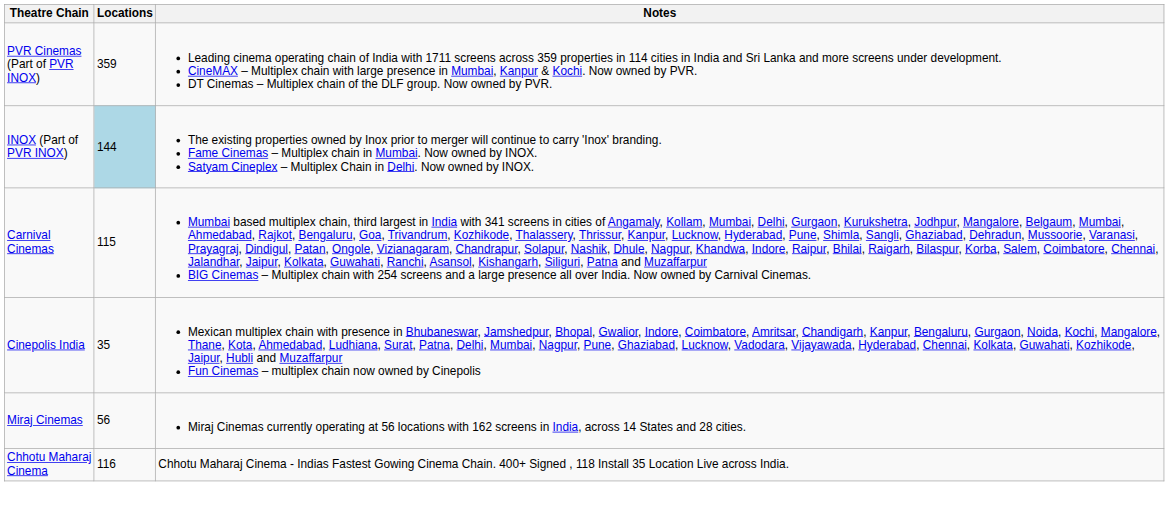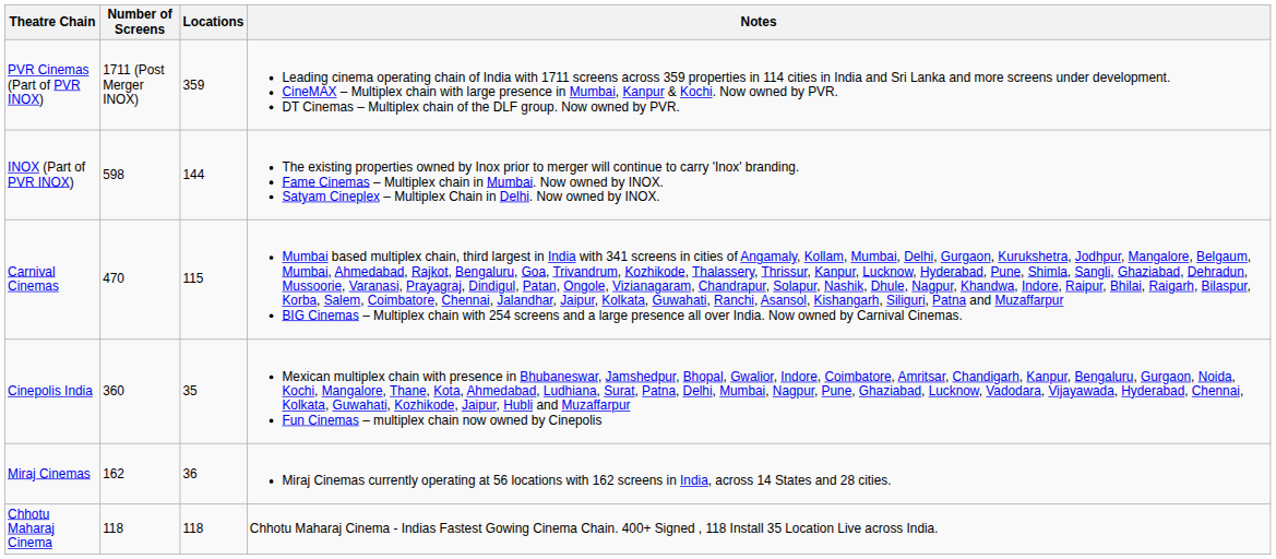 <table class="wikitable sortable">
 <tr>
 <th><strong>Theatre Chain</strong></th>
+<th><strong>Number of Screens</strong></th>
 <th><strong>Locations</strong></th>
 <th>Notes</th>
 </tr>
 <tr>
 <td><a href='#'>PVR Cinemas</a> (Part of <a href='#'>PVR INOX</a>)</td>
+<td>1711 (Post Merger INOX)</td>
 <td>359</td>
 <td><br><ul><li>Leading cinema operating chain of India with 1711 screens across 359 properties in 114 cities in India and Sri Lanka and more screens under development.</li><li><a href='#'>CineMAX</a> – Multiplex chain with large presence in <a href='#'>Mumbai</a>, <a href='#'>Kanpur</a> & <a href='#'>Kochi</a>. Now owned by PVR.</li><li>DT Cinemas – Multiplex chain of the DLF group. Now owned by PVR.</li></ul></td>
 </tr>
 <tr>
 <td><a href='#'>INOX</a> (Part of <a href='#'>PVR INOX</a>)</td>
-<td style="background: lightblue;">144</td>
+<td>598</td>
+<td>144</td>
 <td><br><ul><li>The existing properties owned by Inox prior to merger will continue to carry 'Inox' branding.</li><li><a href='#'>Fame Cinemas</a>  – Multiplex chain in <a href='#'>Mumbai</a>. Now owned by INOX.</li><li><a href='#'>Satyam Cineplex</a> – Multiplex Chain in <a href='#'>Delhi</a>. Now owned by INOX.</li></ul></td>
 </tr>
 <tr>
 <td><a href='#'>Carnival Cinemas</a></td>
+<td>470</td>
 <td>115</td>
 <td><br><ul><li><a href='#'>Mumbai</a> based multiplex chain, third largest in <a href='#'>India</a> with 341 screens in cities of <a href='#'>Angamaly</a>, <a href='#'>Kollam</a>, <a href='#'>Mumbai</a>, <a href='#'>Delhi</a>, <a href='#'>Gurgaon</a>, <a href='#'>Kurukshetra</a>, <a href='#'>Jodhpur</a>, <a href='#'>Mangalore</a>, <a href='#'>Belgaum</a>, <a href='#'>Mumbai</a>, <a href='#'>Ahmedabad</a>, <a href='#'>Rajkot</a>, <a href='#'>Bengaluru</a>, <a href='#'>Goa</a>, <a href='#'>Trivandrum</a>, <a href='#'>Kozhikode</a>, <a href='#'>Thalassery</a>, <a href='#'>Thrissur</a>, <a href='#'>Kanpur</a>, <a href='#'>Lucknow</a>, <a href='#'>Hyderabad</a>, <a href='#'>Pune</a>, <a href='#'>Shimla</a>, <a href='#'>Sangli</a>, <a href='#'>Ghaziabad</a>, <a href='#'>Dehradun</a>, <a href='#'>Mussoorie</a>, <a href='#'>Varanasi</a>, <a href='#'>Prayagraj</a>, <a href='#'>Dindigul</a>, <a href='#'>Patan</a>, <a href='#'>Ongole</a>, <a href='#'>Vizianagaram</a>, <a href='#'>Chandrapur</a>, <a href='#'>Solapur</a>, <a href='#'>Nashik</a>, <a href='#'>Dhule</a>, <a href='#'>Nagpur</a>, <a href='#'>Khandwa</a>, <a href='#'>Indore</a>, <a href='#'>Raipur</a>, <a href='#'>Bhilai</a>, <a href='#'>Raigarh</a>, <a href='#'>Bilaspur</a>, <a href='#'>Korba</a>, <a href='#'>Salem</a>, <a href='#'>Coimbatore</a>, <a href='#'>Chennai</a>, <a href='#'>Jalandhar</a>, <a href='#'>Jaipur</a>, <a href='#'>Kolkata</a>, <a href='#'>Guwahati</a>, <a href='#'>Ranchi</a>, <a href='#'>Asansol</a>, <a href='#'>Kishangarh</a>, <a href='#'>Siliguri</a>, <a href='#'>Patna</a> and <a href='#'>Muzaffarpur</a></li><li><a href='#'>BIG Cinemas</a> – Multiplex chain with 254 screens and a large presence all over India. Now owned by Carnival Cinemas.</li></ul></td>
 </tr>
 <tr>
 <td><a href='#'>Cinepolis India</a></td>
+<td>360</td>
 <td>35</td>
 <td><br><ul><li>Mexican multiplex chain with presence in <a href='#'>Bhubaneswar</a>, <a href='#'>Jamshedpur</a>, <a href='#'>Bhopal</a>, <a href='#'>Gwalior</a>, <a href='#'>Indore</a>, <a href='#'>Coimbatore</a>, <a href='#'>Amritsar</a>, <a href='#'>Chandigarh</a>, <a href='#'>Kanpur</a>, <a href='#'>Bengaluru</a>, <a href='#'>Gurgaon</a>, <a href='#'>Noida</a>, <a href='#'>Kochi</a>, <a href='#'>Mangalore</a>, <a href='#'>Thane</a>, <a href='#'>Kota</a>, <a href='#'>Ahmedabad</a>, <a href='#'>Ludhiana</a>, <a href='#'>Surat</a>, <a href='#'>Patna</a>, <a href='#'>Delhi</a>, <a href='#'>Mumbai</a>, <a href='#'>Nagpur</a>, <a href='#'>Pune</a>, <a href='#'>Ghaziabad</a>, <a href='#'>Lucknow</a>, <a href='#'>Vadodara</a>, <a href='#'>Vijayawada</a>, <a href='#'>Hyderabad</a>, <a href='#'>Chennai</a>, <a href='#'>Kolkata</a>, <a href='#'>Guwahati</a>, <a href='#'>Kozhikode</a>, <a href='#'>Jaipur</a>, <a href='#'>Hubli</a> and <a href='#'>Muzaffarpur</a></li><li><a href='#'>Fun Cinemas</a> – multiplex chain now owned by Cinepolis</li></ul></td>
 </tr>
 <tr>
 <td><a href='#'>Miraj Cinemas</a></td>
-<td>56</td>
+<td>162</td>
+<td>36</td>
 <td><br><ul><li>Miraj Cinemas currently operating at 56 locations with 162 screens in <a href='#'>India</a>, across 14 States and 28 cities.</li></ul></td>
 </tr>
 <tr>
 <td><a href='#'>Chhotu Maharaj Cinema</a></td>
-<td>116</td>
+<td>118</td>
+<td>118</td>
 <td>Chhotu Maharaj Cinema - Indias Fastest Gowing Cinema Chain. 400+ Signed , 118 Install 35 Location Live across India.</td>
 </tr>
 </table>
